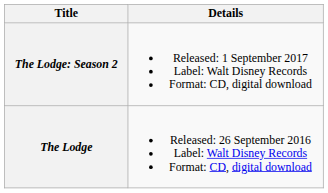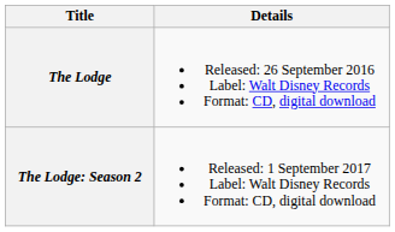 <table class="wikitable plainrowheaders" style="text-align:center;">
 <tr>
 <th scope="col" style="width:10em;">Title</th>
 <th scope="col" style="width:16em;">Details</th>
 </tr>
 <tr>
+<th scope="row"><em>The Lodge</em></th>
+<td><br><ul><li>Released: 26 September 2016</li><li>Label: <a href='#'>Walt Disney Records</a></li><li>Format: <a href='#'>CD</a>, <a href='#'>digital download</a></li></ul></td>
+</tr>
+<tr>
 <th scope="row"><em>The Lodge: Season 2</em></th>
 <td><br><ul><li>Released: 1 September 2017</li><li>Label: Walt Disney Records</li><li>Format: CD, digital download</li></ul></td>
 </tr>
-<tr>
-<th scope="row"><em>The Lodge</em></th>
-<td><br><ul><li>Released: 26 September 2016</li><li>Label: <a href='#'>Walt Disney Records</a></li><li>Format: <a href='#'>CD</a>, <a href='#'>digital download</a></li></ul></td>
-</tr>
 </table>
